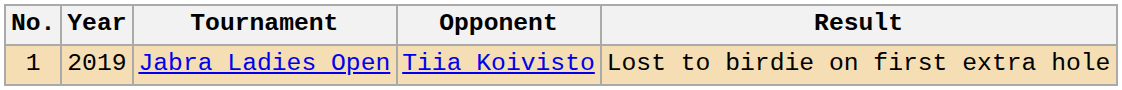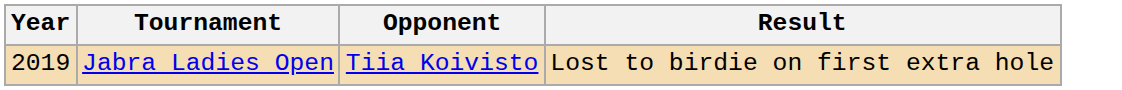 <table class="wikitable" style="font-size:95%;">
 <tr>
-<th>No.</th>
 <th>Year</th>
 <th>Tournament</th>
 <th>Opponent</th>
 <th>Result</th>
 </tr>
 <tr style="background:#F5DEB3;">
-<td align=center>1</td>
 <td>2019</td>
 <td><a href='#'>Jabra Ladies Open</a></td>
 <td> <a href='#'>Tiia Koivisto</a></td>
 <td>Lost to birdie on first extra hole</td>
 </tr>
 </table>
